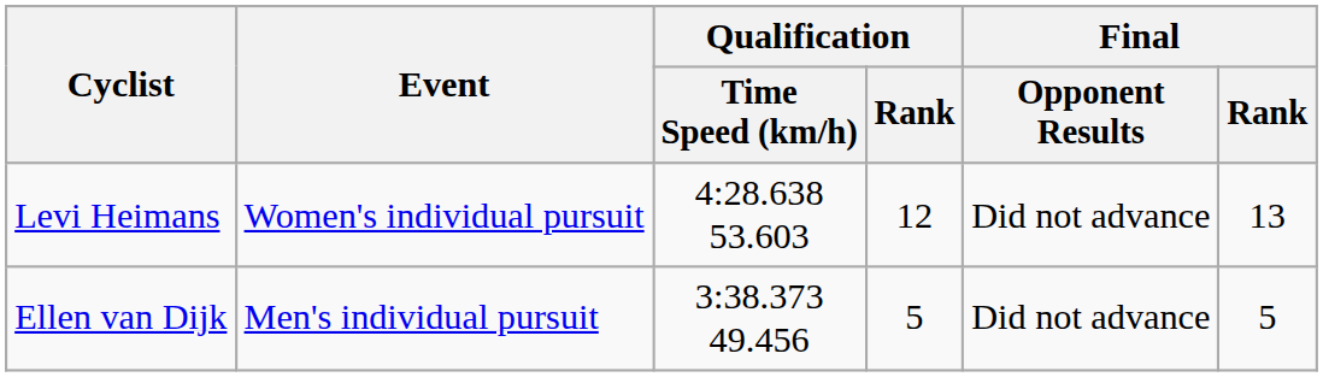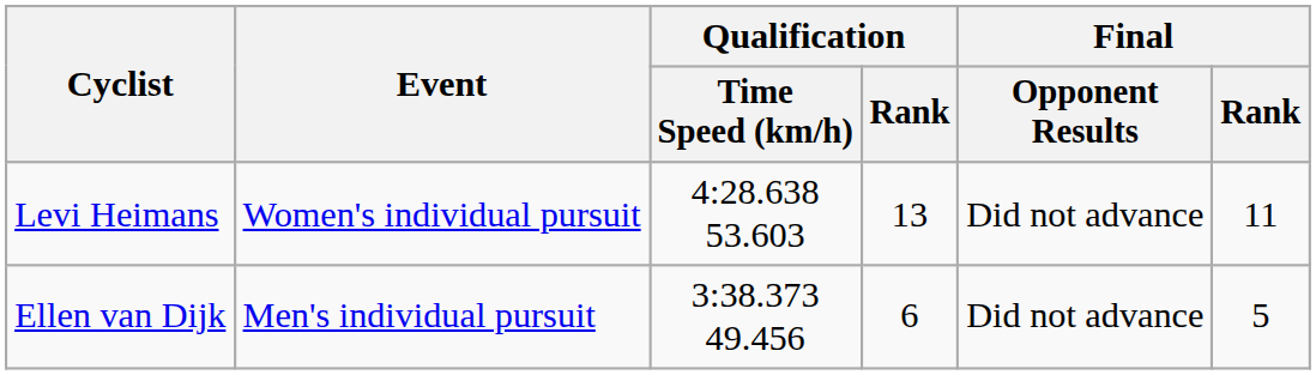 <table class="wikitable" style="font-size:90%">
 <tr>
 <th rowspan=2>Cyclist</th>
 <th rowspan=2>Event</th>
 <th colspan=2>Qualification</th>
 <th colspan=2>Final</th>
 </tr>
 <tr style="font-size:95%">
 <th>Time<br>Speed (km/h)</th>
 <th>Rank</th>
 <th>Opponent<br>Results</th>
 <th>Rank</th>
 </tr>
 <tr align=center>
 <td align=left><a href='#'>Levi Heimans</a></td>
 <td align=left><a href='#'>Women's individual pursuit</a></td>
 <td>4:28.638<br>53.603</td>
-<td>12</td>
+<td>13</td>
 <td>Did not advance</td>
-<td>13</td>
+<td>11</td>
 </tr>
 <tr align=center>
 <td align=left><a href='#'>Ellen van Dijk</a></td>
 <td align=left><a href='#'>Men's individual pursuit</a></td>
 <td>3:38.373<br>49.456</td>
-<td>5</td>
+<td>6</td>
 <td>Did not advance</td>
 <td>5</td>
 </tr>
 </table>
